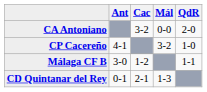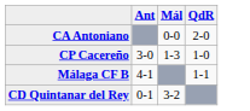 <table class="wikitable">
 <tr style="background:#eeeeee;">
 <td></td>
 <th><a href='#'>Ant</a></th>
-<th><a href='#'>Cac</a></th>
 <th><a href='#'>Mál</a></th>
 <th><a href='#'>QdR</a></th>
 </tr>
 <tr align=center>
 <td style="background:#eeeeee;" align=right><strong><a href='#'>CA Antoniano</a></strong></td>
 <td style="background:#98A1B2"></td>
-<td>3-2</td>
 <td>0-0</td>
 <td>2-0</td>
 </tr>
 <tr align=center>
 <td style="background:#eeeeee;" align=right><strong><a href='#'>CP Cacereño</a></strong></td>
-<td>4-1</td>
-<td style="background:#98A1B2"></td>
-<td>3-2</td>
+<td>3-0</td>
+<td>1-3</td>
 <td>1-0</td>
 </tr>
 <tr align=center>
 <td style="background:#eeeeee;" align=right><strong><a href='#'>Málaga CF B</a></strong></td>
-<td>3-0</td>
-<td>1-2</td>
+<td>4-1</td>
 <td style="background:#98A1B2"></td>
 <td>1-1</td>
 </tr>
 <tr align=center>
 <td style="background:#eeeeee;" align=right><strong><a href='#'>CD Quintanar del Rey</a></strong></td>
 <td>0-1</td>
-<td>2-1</td>
-<td>1-3</td>
+<td>3-2</td>
 <td style="background:#98A1B2"></td>
 </tr>
 </table>
